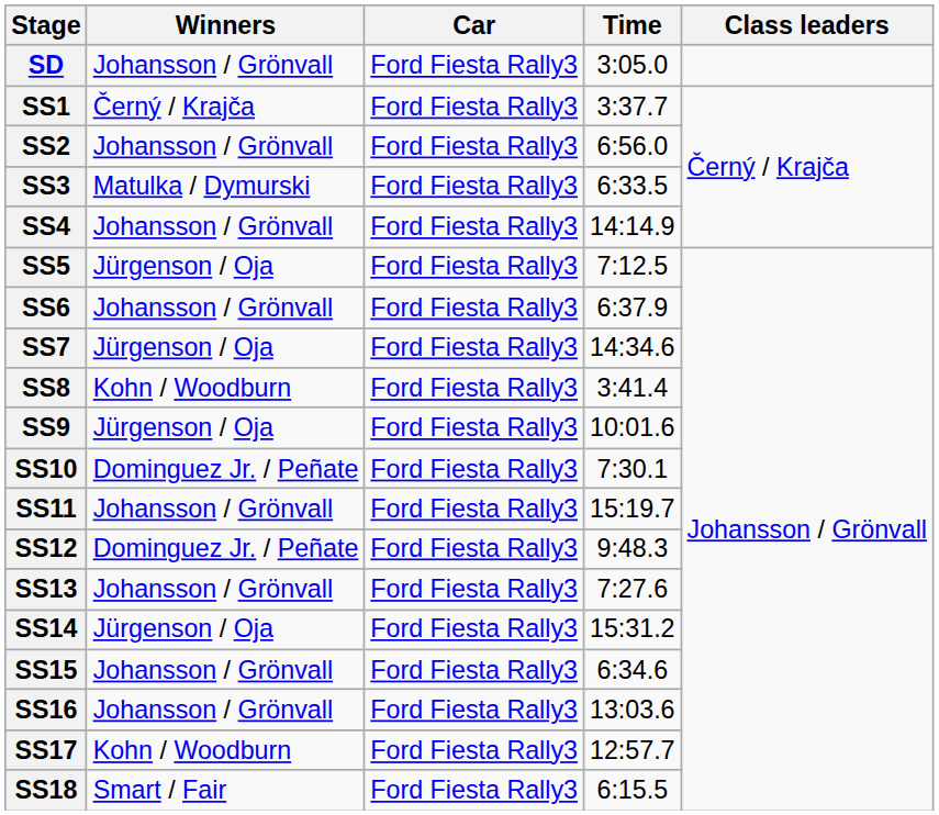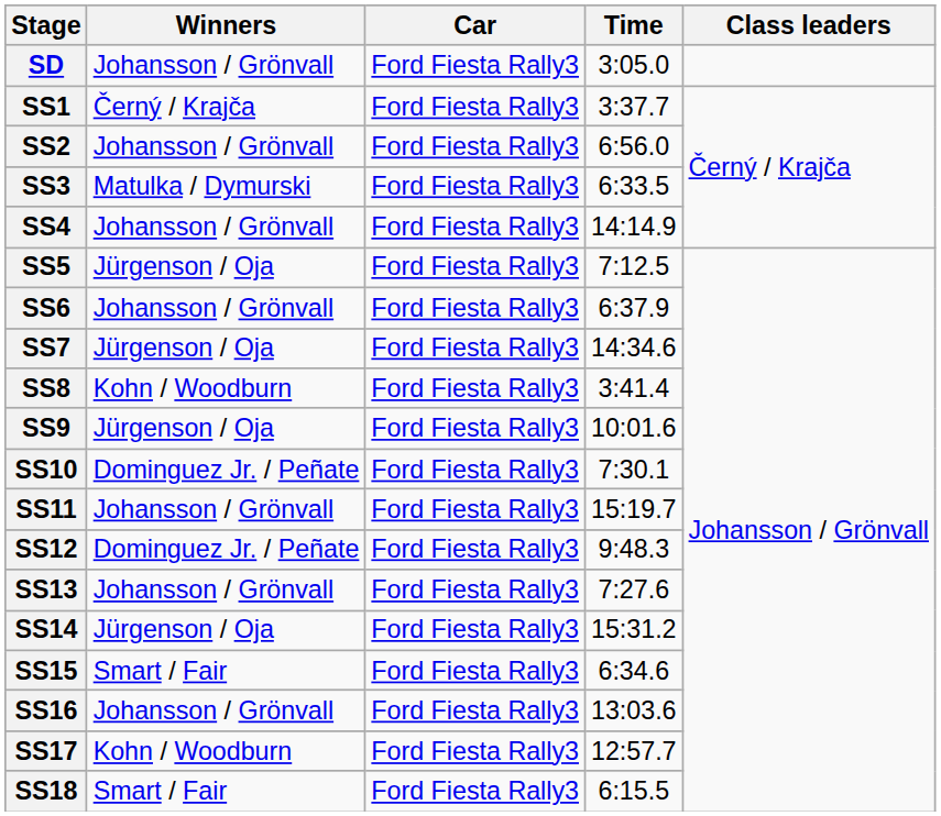 <table class="wikitable" style="font-size:85%">
 <tr>
 <th>Stage</th>
 <th>Winners</th>
 <th>Car</th>
 <th>Time</th>
 <th>Class leaders</th>
 </tr>
 <tr>
 <th><a href='#'>SD</a></th>
 <td><a href='#'>Johansson</a> / <a href='#'>Grönvall</a></td>
 <td><a href='#'>Ford Fiesta Rally3</a></td>
 <td align="center">3:05.0</td>
 <td></td>
 </tr>
 <tr>
 <th>SS1</th>
 <td><a href='#'>Černý</a> / <a href='#'>Krajča</a></td>
 <td><a href='#'>Ford Fiesta Rally3</a></td>
 <td align="center">3:37.7</td>
 <td rowspan="4"><a href='#'>Černý</a> / <a href='#'>Krajča</a></td>
 </tr>
 <tr>
 <th>SS2</th>
 <td><a href='#'>Johansson</a> / <a href='#'>Grönvall</a></td>
 <td><a href='#'>Ford Fiesta Rally3</a></td>
 <td align="center">6:56.0</td>
 </tr>
 <tr>
 <th>SS3</th>
 <td><a href='#'>Matulka</a> / <a href='#'>Dymurski</a></td>
 <td><a href='#'>Ford Fiesta Rally3</a></td>
 <td align="center">6:33.5</td>
 </tr>
 <tr>
 <th>SS4</th>
 <td><a href='#'>Johansson</a> / <a href='#'>Grönvall</a></td>
 <td><a href='#'>Ford Fiesta Rally3</a></td>
 <td align="center">14:14.9</td>
 </tr>
 <tr>
 <th>SS5</th>
 <td><a href='#'>Jürgenson</a> / <a href='#'>Oja</a></td>
 <td><a href='#'>Ford Fiesta Rally3</a></td>
 <td align="center">7:12.5</td>
 <td rowspan="14"><a href='#'>Johansson</a> / <a href='#'>Grönvall</a></td>
 </tr>
 <tr>
 <th>SS6</th>
 <td><a href='#'>Johansson</a> / <a href='#'>Grönvall</a></td>
 <td><a href='#'>Ford Fiesta Rally3</a></td>
 <td align="center">6:37.9</td>
 </tr>
 <tr>
 <th>SS7</th>
 <td><a href='#'>Jürgenson</a> / <a href='#'>Oja</a></td>
 <td><a href='#'>Ford Fiesta Rally3</a></td>
 <td align="center">14:34.6</td>
 </tr>
 <tr>
 <th>SS8</th>
 <td><a href='#'>Kohn</a> / <a href='#'>Woodburn</a></td>
 <td><a href='#'>Ford Fiesta Rally3</a></td>
 <td align="center">3:41.4</td>
 </tr>
 <tr>
 <th>SS9</th>
 <td><a href='#'>Jürgenson</a> / <a href='#'>Oja</a></td>
 <td><a href='#'>Ford Fiesta Rally3</a></td>
 <td align="center">10:01.6</td>
 </tr>
 <tr>
 <th>SS10</th>
 <td><a href='#'>Dominguez Jr.</a> / <a href='#'>Peñate</a></td>
 <td><a href='#'>Ford Fiesta Rally3</a></td>
 <td align="center">7:30.1</td>
 </tr>
 <tr>
 <th>SS11</th>
 <td><a href='#'>Johansson</a> / <a href='#'>Grönvall</a></td>
 <td><a href='#'>Ford Fiesta Rally3</a></td>
 <td align="center">15:19.7</td>
 </tr>
 <tr>
 <th>SS12</th>
 <td><a href='#'>Dominguez Jr.</a> / <a href='#'>Peñate</a></td>
 <td><a href='#'>Ford Fiesta Rally3</a></td>
 <td align="center">9:48.3</td>
 </tr>
 <tr>
 <th>SS13</th>
 <td><a href='#'>Johansson</a> / <a href='#'>Grönvall</a></td>
 <td><a href='#'>Ford Fiesta Rally3</a></td>
 <td align="center">7:27.6</td>
 </tr>
 <tr>
 <th>SS14</th>
 <td><a href='#'>Jürgenson</a> / <a href='#'>Oja</a></td>
 <td><a href='#'>Ford Fiesta Rally3</a></td>
 <td align="center">15:31.2</td>
 </tr>
 <tr>
 <th>SS15</th>
-<td><a href='#'>Johansson</a> / <a href='#'>Grönvall</a></td>
+<td><a href='#'>Smart</a> / <a href='#'>Fair</a></td>
 <td><a href='#'>Ford Fiesta Rally3</a></td>
 <td align="center">6:34.6</td>
 </tr>
 <tr>
 <th>SS16</th>
 <td><a href='#'>Johansson</a> / <a href='#'>Grönvall</a></td>
 <td><a href='#'>Ford Fiesta Rally3</a></td>
 <td align="center">13:03.6</td>
 </tr>
 <tr>
 <th>SS17</th>
 <td><a href='#'>Kohn</a> / <a href='#'>Woodburn</a></td>
 <td><a href='#'>Ford Fiesta Rally3</a></td>
 <td align="center">12:57.7</td>
 </tr>
 <tr>
 <th>SS18</th>
 <td><a href='#'>Smart</a> / <a href='#'>Fair</a></td>
 <td><a href='#'>Ford Fiesta Rally3</a></td>
 <td align="center">6:15.5</td>
 </tr>
 </table>
